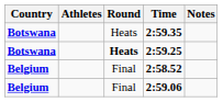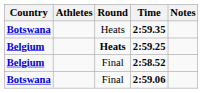 <table class="wikitable sortable" style="text-align:center">
 <tr>
 <th>Country</th>
 <th class=unsortable>Athletes</th>
 <th>Round</th>
 <th>Time</th>
 <th>Notes</th>
 </tr>
 <tr>
 <td align=left><strong><a href='#'>Botswana</a></strong></td>
 <td align=left></td>
 <td>Heats</td>
 <td><strong>2:59.35</strong></td>
 <td></td>
 </tr>
 <tr>
-<td align=left><strong><a href='#'>Botswana</a></strong></td>
+<td align=left><strong><a href='#'>Belgium</a></strong></td>
 <td align=left></td>
 <td><strong>Heats</strong></td>
 <td><strong>2:59.25</strong></td>
 <td></td>
 </tr>
 <tr>
 <td align=left><strong><a href='#'>Belgium</a></strong></td>
 <td align=left></td>
 <td>Final</td>
 <td><strong>2:58.52</strong></td>
 <td></td>
 </tr>
 <tr>
-<td align=left><strong><a href='#'>Belgium</a></strong></td>
+<td align=left><strong><a href='#'>Botswana</a></strong></td>
 <td align=left></td>
 <td>Final</td>
 <td><strong>2:59.06</strong></td>
 <td></td>
 </tr>
 </table>
